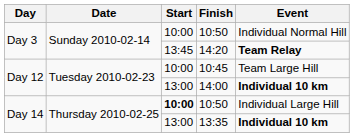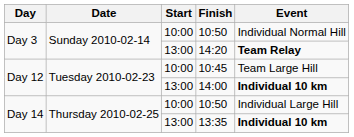 <table class=wikitable>
 <tr>
 <th>Day</th>
 <th>Date</th>
 <th>Start</th>
 <th>Finish</th>
 <th>Event</th>
 </tr>
 <tr>
 <td rowspan=2>Day 3</td>
 <td rowspan=2>Sunday 2010-02-14</td>
 <td>10:00</td>
 <td>10:50</td>
 <td>Individual Normal Hill</td>
 </tr>
 <tr>
-<td>13:45</td>
+<td>13:00</td>
 <td>14:20</td>
 <td><strong>Team Relay</strong></td>
 </tr>
 <tr>
 <td rowspan=2>Day 12</td>
 <td rowspan=2>Tuesday 2010-02-23</td>
 <td>10:00</td>
 <td>10:45</td>
 <td>Team Large Hill</td>
 </tr>
 <tr>
 <td>13:00</td>
 <td>14:00</td>
 <td><strong>Individual 10 km</strong></td>
 </tr>
 <tr>
 <td rowspan=2>Day 14</td>
 <td rowspan=2>Thursday 2010-02-25</td>
-<td><strong>10:00</strong></td>
+<td>10:00</td>
 <td>10:50</td>
 <td>Individual Large Hill</td>
 </tr>
 <tr>
 <td>13:00</td>
 <td>13:35</td>
 <td><strong>Individual 10 km</strong></td>
 </tr>
 </table>
